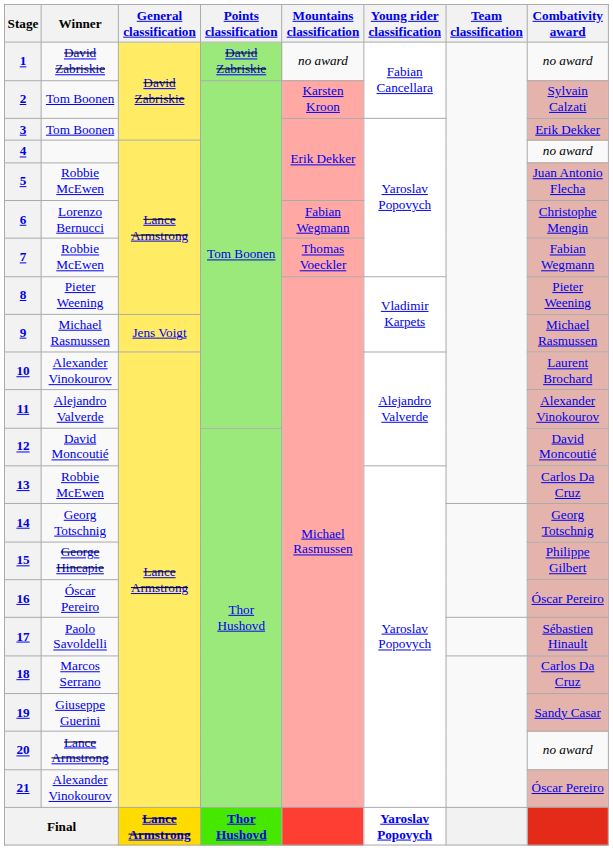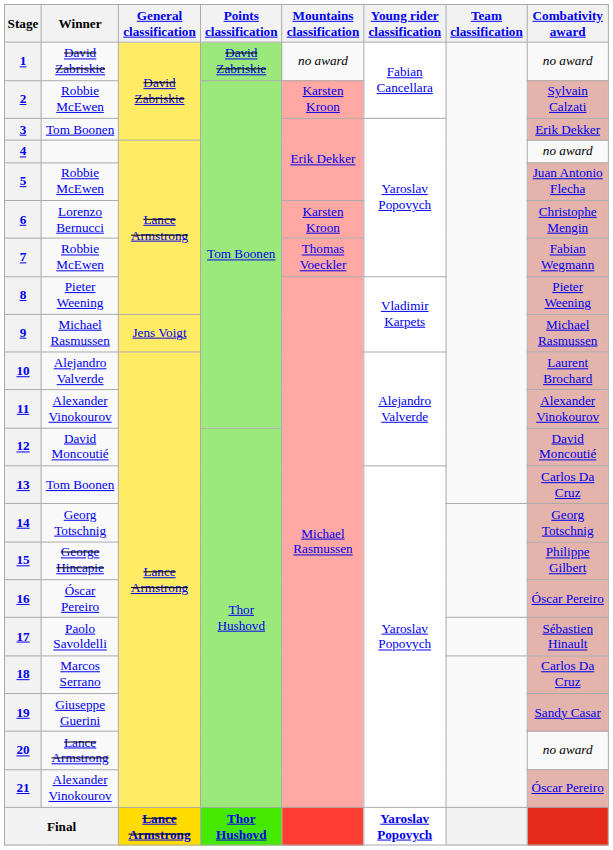 <table class="wikitable" style="text-align:center; font-size:smaller; clear:both;">
 <tr>
 <th scope="col" style="width:1%;">Stage</th>
 <th scope="col" style="width:14%;">Winner</th>
 <th scope="col" style="width:14%;"><a href='#'>General classification</a><br></th>
 <th scope="col" style="width:14%;"><a href='#'>Points classification</a><br></th>
 <th scope="col" style="width:14%;"><a href='#'>Mountains classification</a><br></th>
 <th scope="col" style="width:14%;"><a href='#'>Young rider classification</a><br></th>
 <th scope="col" style="width:14%;"><a href='#'>Team classification</a></th>
 <th scope="col" style="width:14%;"><a href='#'>Combativity award</a><br></th>
 </tr>
 <tr>
 <th scope="row"><a href='#'>1</a></th>
 <td><del><a href='#'>David Zabriskie</a></del></td>
 <td style="background:#FFEB64;"     rowspan="3"><del><a href='#'>David Zabriskie</a></del></td>
 <td style="background:#9CE97B;"><del><a href='#'>David Zabriskie</a></del></td>
 <td><em>no award</em></td>
 <td style="background:white;"      rowspan="2"><a href='#'>Fabian Cancellara</a></td>
 <td rowspan="13"></td>
 <td><em>no award</em></td>
 </tr>
 <tr>
 <th scope="row"><a href='#'>2</a></th>
-<td><a href='#'>Tom Boonen</a></td>
+<td><a href='#'>Robbie McEwen</a></td>
 <td style="background:#9CE97B;" rowspan="10"><a href='#'>Tom Boonen</a></td>
 <td style="background:#FFA8A4;"><a href='#'>Karsten Kroon</a></td>
 <td style="background:#E4B3AB;"><a href='#'>Sylvain Calzati</a></td>
 </tr>
 <tr>
 <th scope="row"><a href='#'>3</a></th>
 <td><a href='#'>Tom Boonen</a></td>
 <td style="background:#FFA8A4;"     rowspan="3"><a href='#'>Erik Dekker</a></td>
 <td style="background:white;"      rowspan="5"><a href='#'>Yaroslav Popovych</a></td>
 <td style="background:#E4B3AB;"><a href='#'>Erik Dekker</a></td>
 </tr>
 <tr>
 <th scope="row"><a href='#'>4</a></th>
 <td></td>
 <td style="background:#FFEB64;"     rowspan="5"><del><a href='#'>Lance Armstrong</a></del></td>
 <td><em>no award</em></td>
 </tr>
 <tr>
 <th scope="row"><a href='#'>5</a></th>
 <td><a href='#'>Robbie McEwen</a></td>
 <td style="background:#E4B3AB;"><a href='#'>Juan Antonio Flecha</a></td>
 </tr>
 <tr>
 <th scope="row"><a href='#'>6</a></th>
 <td><a href='#'>Lorenzo Bernucci</a></td>
-<td style="background:#FFA8A4;"><a href='#'>Fabian Wegmann</a></td>
+<td style="background:#FFA8A4;"><a href='#'>Karsten Kroon</a></td>
 <td style="background:#E4B3AB;"><a href='#'>Christophe Mengin</a></td>
 </tr>
 <tr>
 <th scope="row"><a href='#'>7</a></th>
 <td><a href='#'>Robbie McEwen</a></td>
 <td style="background:#FFA8A4;"><a href='#'>Thomas Voeckler</a></td>
 <td style="background:#E4B3AB;"><a href='#'>Fabian Wegmann</a></td>
 </tr>
 <tr>
 <th scope="row"><a href='#'>8</a></th>
 <td><a href='#'>Pieter Weening</a></td>
 <td style="background:#FFA8A4;"     rowspan="14"><a href='#'>Michael Rasmussen</a></td>
 <td style="background:white;"      rowspan="2"><a href='#'>Vladimir Karpets</a></td>
 <td style="background:#E4B3AB;"><a href='#'>Pieter Weening</a></td>
 </tr>
 <tr>
 <th scope="row"><a href='#'>9</a></th>
 <td><a href='#'>Michael Rasmussen</a></td>
 <td style="background:#FFEB64;"><a href='#'>Jens Voigt</a></td>
 <td style="background:#E4B3AB;"><a href='#'>Michael Rasmussen</a></td>
 </tr>
 <tr>
 <th scope="row"><a href='#'>10</a></th>
-<td><a href='#'>Alexander Vinokourov</a></td>
+<td><a href='#'>Alejandro Valverde</a></td>
 <td style="background:#FFEB64;"     rowspan="12"><del><a href='#'>Lance Armstrong</a></del></td>
 <td style="background:white;"      rowspan="3"><a href='#'>Alejandro Valverde</a></td>
 <td style="background:#E4B3AB;"><a href='#'>Laurent Brochard</a></td>
 </tr>
 <tr>
 <th scope="row"><a href='#'>11</a></th>
-<td><a href='#'>Alejandro Valverde</a></td>
+<td><a href='#'>Alexander Vinokourov</a></td>
 <td style="background:#E4B3AB;"><a href='#'>Alexander Vinokourov</a></td>
 </tr>
 <tr>
 <th scope="row"><a href='#'>12</a></th>
 <td><a href='#'>David Moncoutié</a></td>
 <td style="background:#9CE97B;" rowspan="10"><a href='#'>Thor Hushovd</a></td>
 <td style="background:#E4B3AB;"><a href='#'>David Moncoutié</a></td>
 </tr>
 <tr>
 <th scope="row"><a href='#'>13</a></th>
-<td><a href='#'>Robbie McEwen</a></td>
+<td><a href='#'>Tom Boonen</a></td>
 <td style="background:white;"      rowspan="9"><a href='#'>Yaroslav Popovych</a></td>
 <td style="background:#E4B3AB;"><a href='#'>Carlos Da Cruz</a></td>
 </tr>
 <tr>
 <th scope="row"><a href='#'>14</a></th>
 <td><a href='#'>Georg Totschnig</a></td>
 <td rowspan="3"></td>
 <td style="background:#E4B3AB;"><a href='#'>Georg Totschnig</a></td>
 </tr>
 <tr>
 <th scope="row"><a href='#'>15</a></th>
 <td><s><a href='#'>George Hincapie</a></s></td>
 <td style="background:#E4B3AB;"><a href='#'>Philippe Gilbert</a></td>
 </tr>
 <tr>
 <th scope="row"><a href='#'>16</a></th>
 <td><a href='#'>Óscar Pereiro</a></td>
 <td style="background:#E4B3AB;"><a href='#'>Óscar Pereiro</a></td>
 </tr>
 <tr>
 <th scope="row"><a href='#'>17</a></th>
 <td><a href='#'>Paolo Savoldelli</a></td>
 <td><s></s></td>
 <td style="background:#E4B3AB;"><a href='#'>Sébastien Hinault</a></td>
 </tr>
 <tr>
 <th scope="row"><a href='#'>18</a></th>
 <td><a href='#'>Marcos Serrano</a></td>
 <td rowspan="4"></td>
 <td style="background:#E4B3AB;"><a href='#'>Carlos Da Cruz</a></td>
 </tr>
 <tr>
 <th scope="row"><a href='#'>19</a></th>
 <td><a href='#'>Giuseppe Guerini</a></td>
 <td style="background:#E4B3AB;"><a href='#'>Sandy Casar</a></td>
 </tr>
 <tr>
 <th scope="row"><a href='#'>20</a></th>
 <td><s><a href='#'>Lance Armstrong</a></s></td>
 <td><em>no award</em></td>
 </tr>
 <tr>
 <th scope="row"><a href='#'>21</a></th>
 <td><a href='#'>Alexander Vinokourov</a></td>
 <td style="background:#E4B3AB;"><a href='#'>Óscar Pereiro</a></td>
 </tr>
 <tr>
 <th colspan="2">Final</th>
 <th style="background:#FFDB00;"><del><a href='#'>Lance Armstrong</a></del></th>
 <th style="background:#46E800;"><a href='#'>Thor Hushovd</a></th>
 <th style="background:#FF3E33;"></th>
 <th style="background:white;"><a href='#'>Yaroslav Popovych</a></th>
 <th></th>
 <th style="background:#E42A19;"></th>
 </tr>
 </table>
